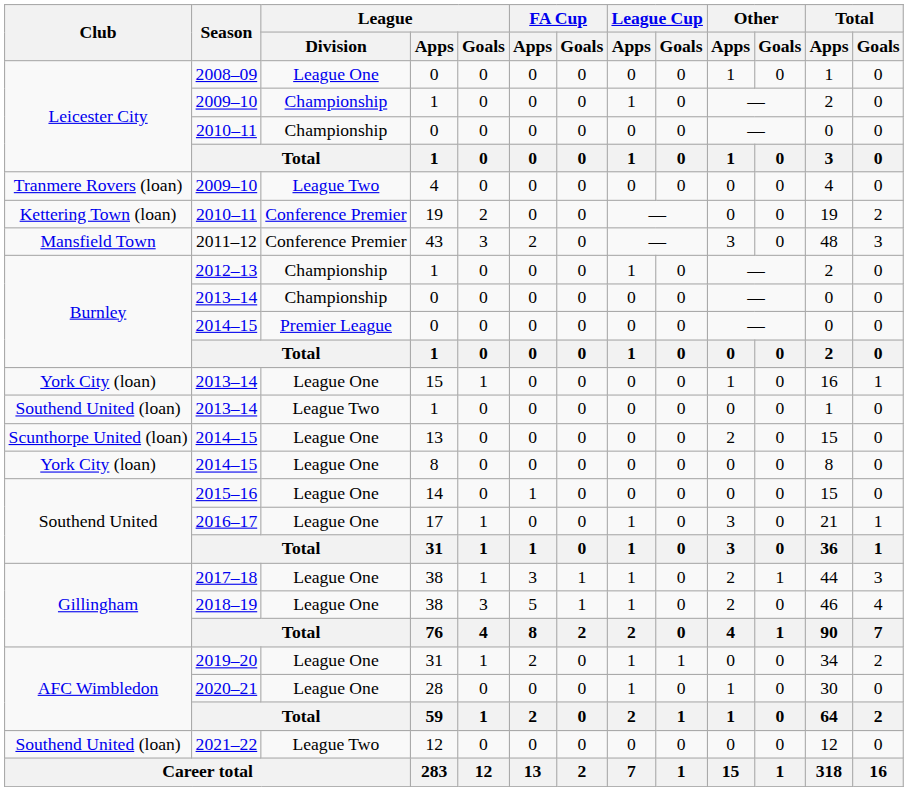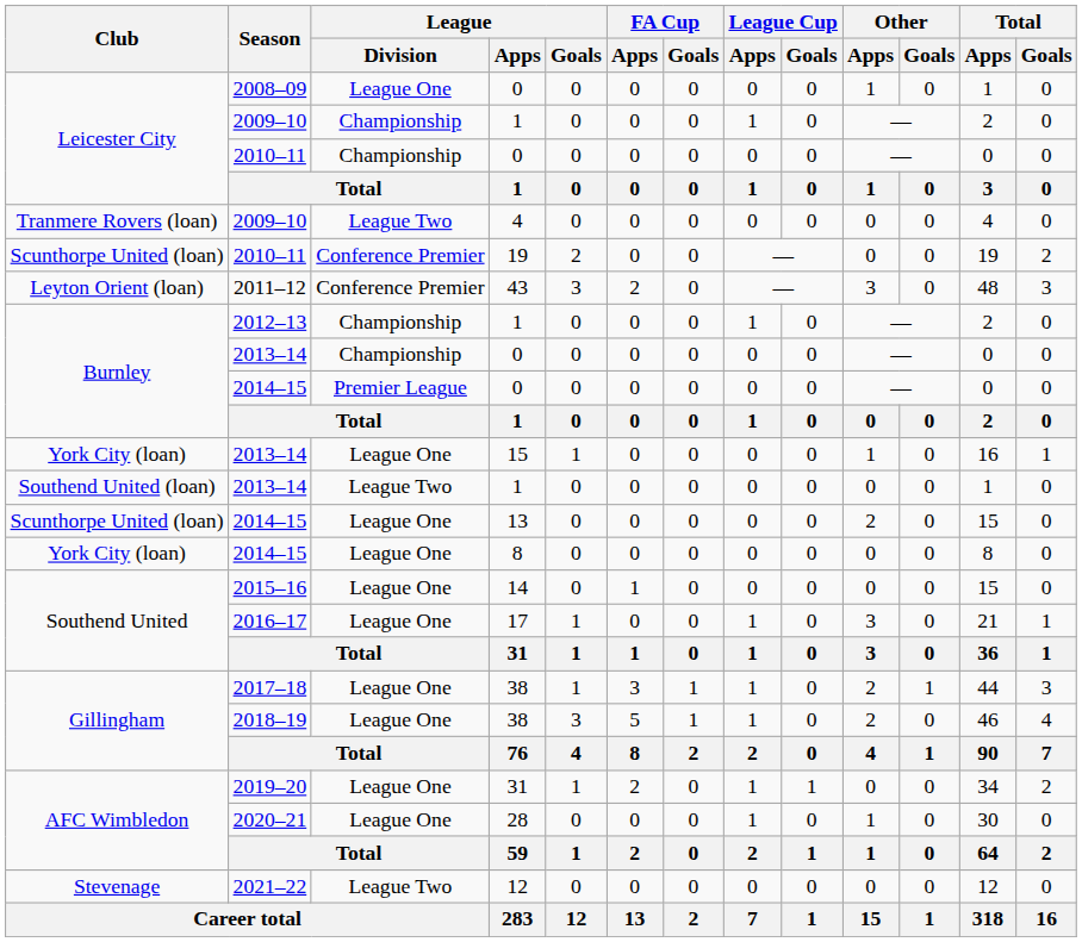 <table class=wikitable style=text-align:center>
 <tr>
 <th rowspan=2>Club</th>
 <th rowspan=2>Season</th>
 <th colspan=3>League</th>
 <th colspan=2><a href='#'>FA Cup</a></th>
 <th colspan=2><a href='#'>League Cup</a></th>
 <th colspan=2>Other</th>
 <th colspan=2>Total</th>
 </tr>
 <tr>
 <th>Division</th>
 <th>Apps</th>
 <th>Goals</th>
 <th>Apps</th>
 <th>Goals</th>
 <th>Apps</th>
 <th>Goals</th>
 <th>Apps</th>
 <th>Goals</th>
 <th>Apps</th>
 <th>Goals</th>
 </tr>
 <tr>
 <td rowspan=4><a href='#'>Leicester City</a></td>
 <td><a href='#'>2008–09</a></td>
 <td><a href='#'>League One</a></td>
 <td>0</td>
 <td>0</td>
 <td>0</td>
 <td>0</td>
 <td>0</td>
 <td>0</td>
 <td>1</td>
 <td>0</td>
 <td>1</td>
 <td>0</td>
 </tr>
 <tr>
 <td><a href='#'>2009–10</a></td>
 <td><a href='#'>Championship</a></td>
 <td>1</td>
 <td>0</td>
 <td>0</td>
 <td>0</td>
 <td>1</td>
 <td>0</td>
 <td colspan=2>—</td>
 <td>2</td>
 <td>0</td>
 </tr>
 <tr>
 <td><a href='#'>2010–11</a></td>
 <td>Championship</td>
 <td>0</td>
 <td>0</td>
 <td>0</td>
 <td>0</td>
 <td>0</td>
 <td>0</td>
 <td colspan=2>—</td>
 <td>0</td>
 <td>0</td>
 </tr>
 <tr>
 <th colspan=2>Total</th>
 <th>1</th>
 <th>0</th>
 <th>0</th>
 <th>0</th>
 <th>1</th>
 <th>0</th>
 <th>1</th>
 <th>0</th>
 <th>3</th>
 <th>0</th>
 </tr>
 <tr>
 <td><a href='#'>Tranmere Rovers</a> (loan)</td>
 <td><a href='#'>2009–10</a></td>
 <td><a href='#'>League Two</a></td>
 <td>4</td>
 <td>0</td>
 <td>0</td>
 <td>0</td>
 <td>0</td>
 <td>0</td>
 <td>0</td>
 <td>0</td>
 <td>4</td>
 <td>0</td>
 </tr>
 <tr>
-<td><a href='#'>Kettering Town</a> (loan)</td>
+<td><a href='#'>Scunthorpe United</a> (loan)</td>
 <td><a href='#'>2010–11</a></td>
 <td><a href='#'>Conference Premier</a></td>
 <td>19</td>
 <td>2</td>
 <td>0</td>
 <td>0</td>
 <td colspan=2>—</td>
 <td>0</td>
 <td>0</td>
 <td>19</td>
 <td>2</td>
 </tr>
 <tr>
-<td><a href='#'>Mansfield Town</a></td>
+<td><a href='#'>Leyton Orient</a> (loan)</td>
 <td>2011–12</td>
 <td>Conference Premier</td>
 <td>43</td>
 <td>3</td>
 <td>2</td>
 <td>0</td>
 <td colspan=2>—</td>
 <td>3</td>
 <td>0</td>
 <td>48</td>
 <td>3</td>
 </tr>
 <tr>
 <td rowspan=4><a href='#'>Burnley</a></td>
 <td><a href='#'>2012–13</a></td>
 <td>Championship</td>
 <td>1</td>
 <td>0</td>
 <td>0</td>
 <td>0</td>
 <td>1</td>
 <td>0</td>
 <td colspan=2>—</td>
 <td>2</td>
 <td>0</td>
 </tr>
 <tr>
 <td><a href='#'>2013–14</a></td>
 <td>Championship</td>
 <td>0</td>
 <td>0</td>
 <td>0</td>
 <td>0</td>
 <td>0</td>
 <td>0</td>
 <td colspan=2>—</td>
 <td>0</td>
 <td>0</td>
 </tr>
 <tr>
 <td><a href='#'>2014–15</a></td>
 <td><a href='#'>Premier League</a></td>
 <td>0</td>
 <td>0</td>
 <td>0</td>
 <td>0</td>
 <td>0</td>
 <td>0</td>
 <td colspan=2>—</td>
 <td>0</td>
 <td>0</td>
 </tr>
 <tr>
 <th colspan=2>Total</th>
 <th>1</th>
 <th>0</th>
 <th>0</th>
 <th>0</th>
 <th>1</th>
 <th>0</th>
 <th>0</th>
 <th>0</th>
 <th>2</th>
 <th>0</th>
 </tr>
 <tr>
 <td><a href='#'>York City</a> (loan)</td>
 <td><a href='#'>2013–14</a></td>
 <td>League One</td>
 <td>15</td>
 <td>1</td>
 <td>0</td>
 <td>0</td>
 <td>0</td>
 <td>0</td>
 <td>1</td>
 <td>0</td>
 <td>16</td>
 <td>1</td>
 </tr>
 <tr>
 <td><a href='#'>Southend United</a> (loan)</td>
 <td><a href='#'>2013–14</a></td>
 <td>League Two</td>
 <td>1</td>
 <td>0</td>
 <td>0</td>
 <td>0</td>
 <td>0</td>
 <td>0</td>
 <td>0</td>
 <td>0</td>
 <td>1</td>
 <td>0</td>
 </tr>
 <tr>
 <td><a href='#'>Scunthorpe United</a> (loan)</td>
 <td><a href='#'>2014–15</a></td>
 <td>League One</td>
 <td>13</td>
 <td>0</td>
 <td>0</td>
 <td>0</td>
 <td>0</td>
 <td>0</td>
 <td>2</td>
 <td>0</td>
 <td>15</td>
 <td>0</td>
 </tr>
 <tr>
 <td><a href='#'>York City</a> (loan)</td>
 <td><a href='#'>2014–15</a></td>
 <td>League One</td>
 <td>8</td>
 <td>0</td>
 <td>0</td>
 <td>0</td>
 <td>0</td>
 <td>0</td>
 <td>0</td>
 <td>0</td>
 <td>8</td>
 <td>0</td>
 </tr>
 <tr>
 <td rowspan=3>Southend United</td>
 <td><a href='#'>2015–16</a></td>
 <td>League One</td>
 <td>14</td>
 <td>0</td>
 <td>1</td>
 <td>0</td>
 <td>0</td>
 <td>0</td>
 <td>0</td>
 <td>0</td>
 <td>15</td>
 <td>0</td>
 </tr>
 <tr>
 <td><a href='#'>2016–17</a></td>
 <td>League One</td>
 <td>17</td>
 <td>1</td>
 <td>0</td>
 <td>0</td>
 <td>1</td>
 <td>0</td>
 <td>3</td>
 <td>0</td>
 <td>21</td>
 <td>1</td>
 </tr>
 <tr>
 <th colspan=2>Total</th>
 <th>31</th>
 <th>1</th>
 <th>1</th>
 <th>0</th>
 <th>1</th>
 <th>0</th>
 <th>3</th>
 <th>0</th>
 <th>36</th>
 <th>1</th>
 </tr>
 <tr>
 <td rowspan=3><a href='#'>Gillingham</a></td>
 <td><a href='#'>2017–18</a></td>
 <td>League One</td>
 <td>38</td>
 <td>1</td>
 <td>3</td>
 <td>1</td>
 <td>1</td>
 <td>0</td>
 <td>2</td>
 <td>1</td>
 <td>44</td>
 <td>3</td>
 </tr>
 <tr>
 <td><a href='#'>2018–19</a></td>
 <td>League One</td>
 <td>38</td>
 <td>3</td>
 <td>5</td>
 <td>1</td>
 <td>1</td>
 <td>0</td>
 <td>2</td>
 <td>0</td>
 <td>46</td>
 <td>4</td>
 </tr>
 <tr>
 <th colspan=2>Total</th>
 <th>76</th>
 <th>4</th>
 <th>8</th>
 <th>2</th>
 <th>2</th>
 <th>0</th>
 <th>4</th>
 <th>1</th>
 <th>90</th>
 <th>7</th>
 </tr>
 <tr>
 <td rowspan=3><a href='#'>AFC Wimbledon</a></td>
 <td><a href='#'>2019–20</a></td>
 <td>League One</td>
 <td>31</td>
 <td>1</td>
 <td>2</td>
 <td>0</td>
 <td>1</td>
 <td>1</td>
 <td>0</td>
 <td>0</td>
 <td>34</td>
 <td>2</td>
 </tr>
 <tr>
 <td><a href='#'>2020–21</a></td>
 <td>League One</td>
 <td>28</td>
 <td>0</td>
 <td>0</td>
 <td>0</td>
 <td>1</td>
 <td>0</td>
 <td>1</td>
 <td>0</td>
 <td>30</td>
 <td>0</td>
 </tr>
 <tr>
 <th colspan=2>Total</th>
 <th>59</th>
 <th>1</th>
 <th>2</th>
 <th>0</th>
 <th>2</th>
 <th>1</th>
 <th>1</th>
 <th>0</th>
 <th>64</th>
 <th>2</th>
 </tr>
 <tr>
-<td><a href='#'>Southend United</a> (loan)</td>
+<td><a href='#'>Stevenage</a></td>
 <td><a href='#'>2021–22</a></td>
 <td>League Two</td>
 <td>12</td>
 <td>0</td>
 <td>0</td>
 <td>0</td>
 <td>0</td>
 <td>0</td>
 <td>0</td>
 <td>0</td>
 <td>12</td>
 <td>0</td>
 </tr>
 <tr>
 <th colspan=3>Career total</th>
 <th>283</th>
 <th>12</th>
 <th>13</th>
 <th>2</th>
 <th>7</th>
 <th>1</th>
 <th>15</th>
 <th>1</th>
 <th>318</th>
 <th>16</th>
 </tr>
 </table>
